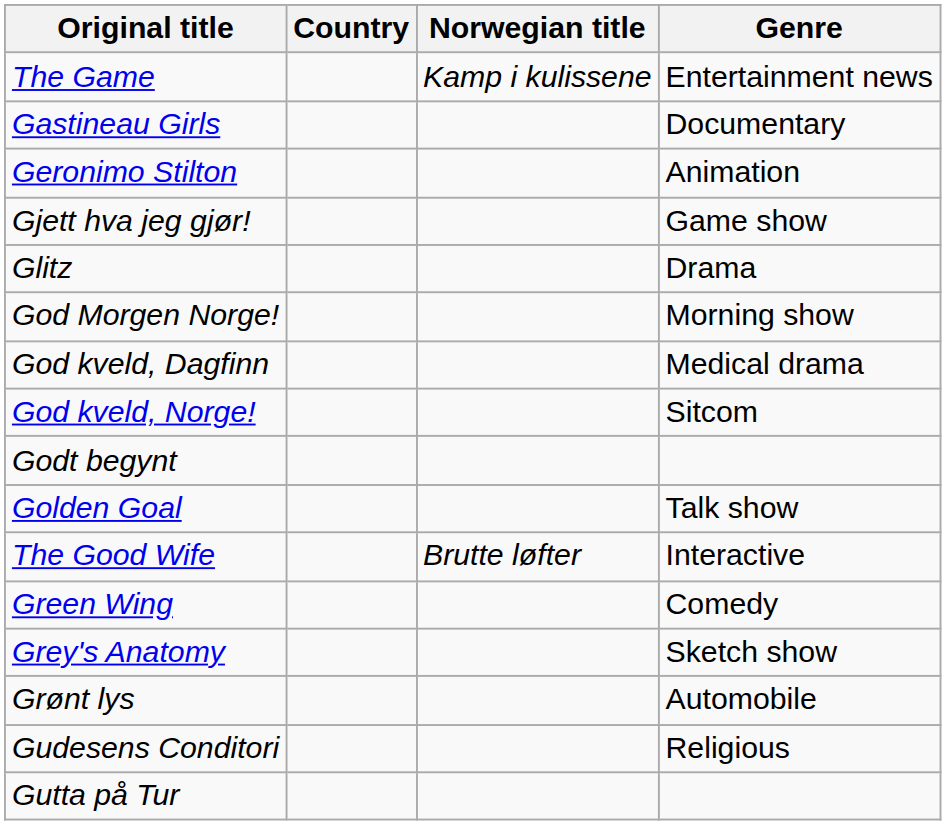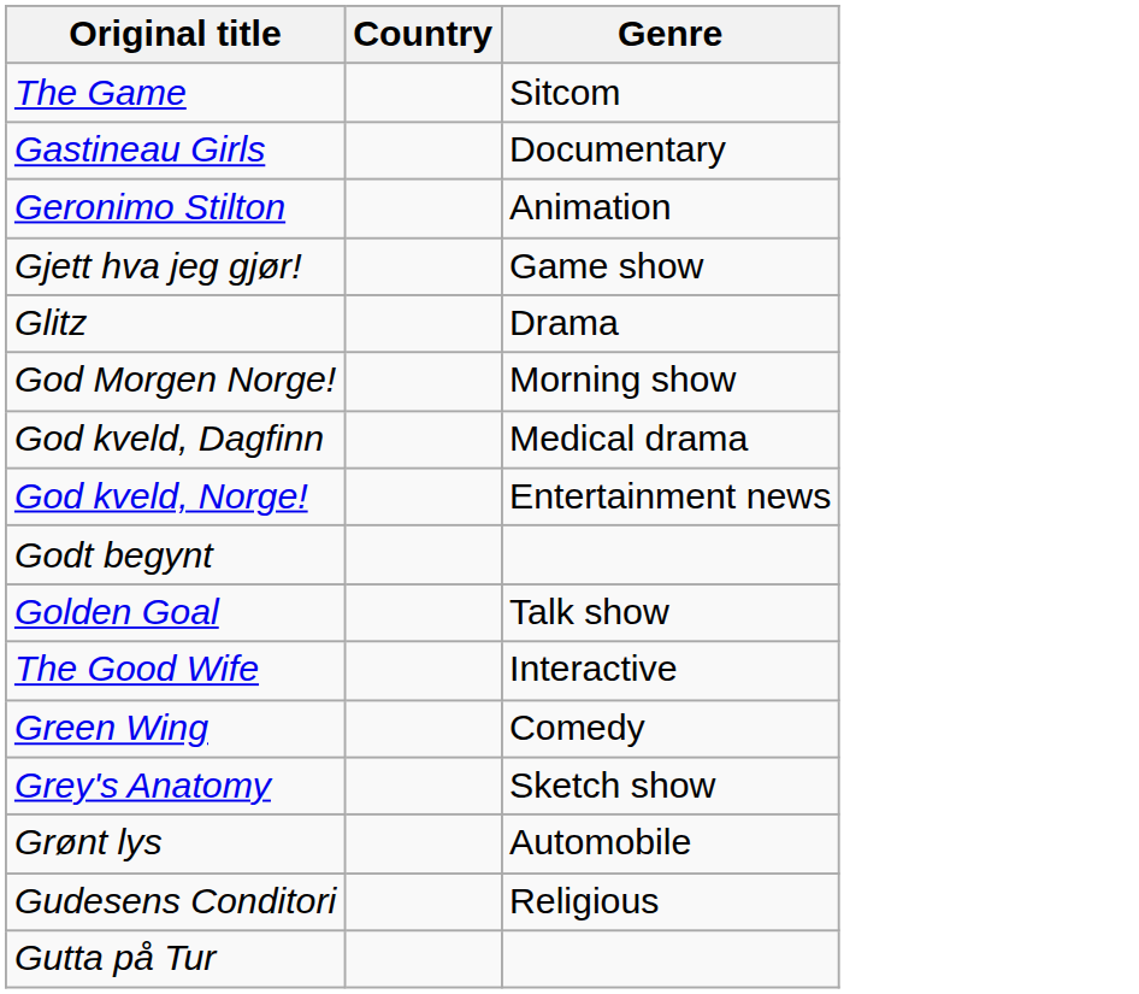 <table class="wikitable sortable">
 <tr>
 <th>Original title</th>
 <th>Country</th>
-<th>Norwegian title</th>
 <th>Genre</th>
 </tr>
 <tr>
 <td><em><a href='#'>The Game</a></em></td>
 <td></td>
-<td><em>Kamp i kulissene</em></td>
-<td>Entertainment news</td>
+<td>Sitcom</td>
 </tr>
 <tr>
 <td><em><a href='#'>Gastineau Girls</a></em></td>
-<td></td>
 <td></td>
 <td>Documentary</td>
 </tr>
 <tr>
 <td><em><a href='#'>Geronimo Stilton</a></em></td>
 <td></td>
-<td></td>
 <td>Animation</td>
 </tr>
 <tr>
 <td><em>Gjett hva jeg gjør!</em></td>
-<td></td>
 <td></td>
 <td>Game show</td>
 </tr>
 <tr>
 <td><em>Glitz</em></td>
 <td></td>
-<td></td>
 <td>Drama</td>
 </tr>
 <tr>
 <td><em>God Morgen Norge!</em></td>
-<td></td>
 <td></td>
 <td>Morning show</td>
 </tr>
 <tr>
 <td><em>God kveld, Dagfinn</em></td>
 <td></td>
-<td></td>
 <td>Medical drama</td>
 </tr>
 <tr>
 <td><em><a href='#'>God kveld, Norge!</a></em></td>
 <td></td>
-<td></td>
-<td>Sitcom</td>
+<td>Entertainment news</td>
 </tr>
 <tr>
 <td><em>Godt begynt</em></td>
-<td></td>
 <td></td>
 <td></td>
 </tr>
 <tr>
 <td><em><a href='#'>Golden Goal</a></em></td>
 <td></td>
-<td></td>
 <td>Talk show</td>
 </tr>
 <tr>
 <td><em><a href='#'>The Good Wife</a></em></td>
 <td></td>
-<td><em>Brutte løfter</em></td>
 <td>Interactive</td>
 </tr>
 <tr>
 <td><em><a href='#'>Green Wing</a></em></td>
-<td></td>
 <td></td>
 <td>Comedy</td>
 </tr>
 <tr>
 <td><em><a href='#'>Grey's Anatomy</a></em></td>
 <td></td>
-<td></td>
 <td>Sketch show</td>
 </tr>
 <tr>
 <td><em>Grønt lys</em></td>
 <td></td>
-<td></td>
 <td>Automobile</td>
 </tr>
 <tr>
 <td><em>Gudesens Conditori</em></td>
-<td></td>
 <td></td>
 <td>Religious</td>
 </tr>
 <tr>
 <td><em>Gutta på Tur</em></td>
 <td></td>
 <td></td>
-<td></td>
 </tr>
 </table>
